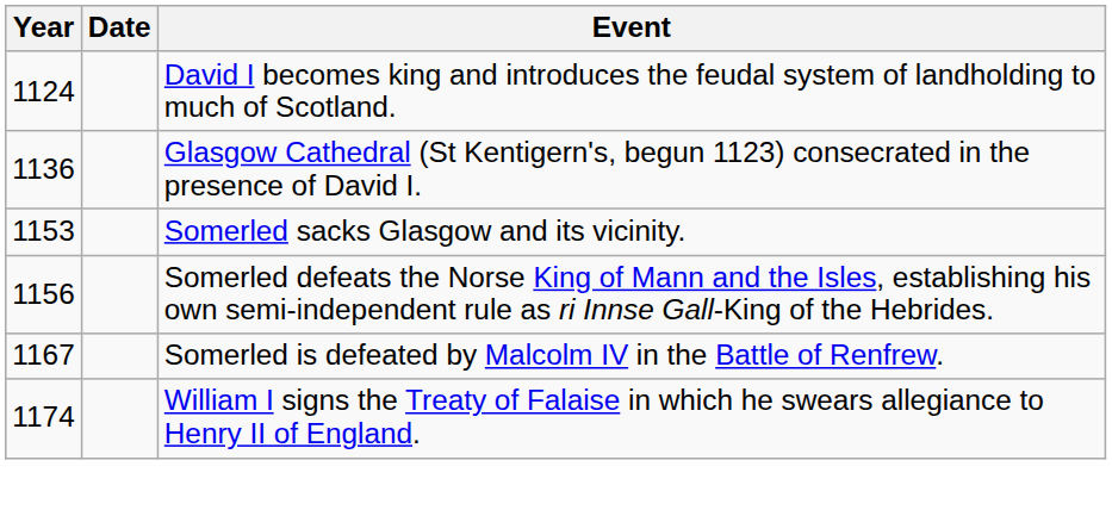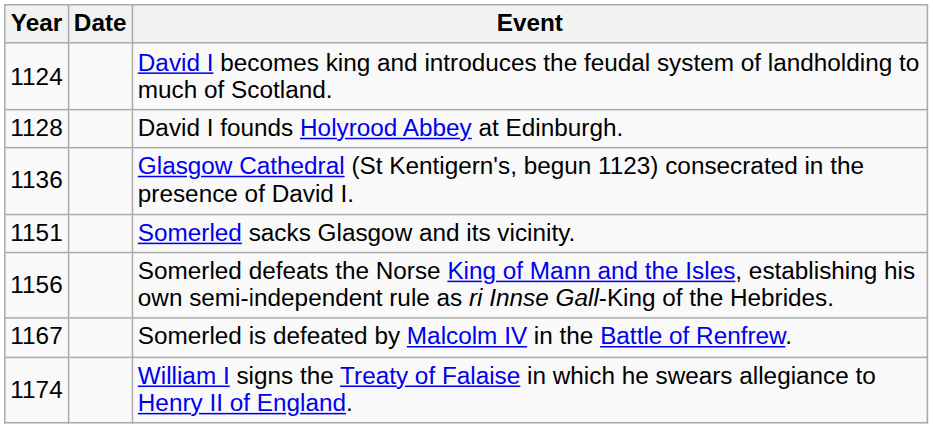 <table class="wikitable">
 <tr>
 <th style="width:6en">Year</th>
 <th style="width:10en">Date</th>
 <th>Event</th>
 </tr>
 <tr>
 <td>1124</td>
 <td></td>
 <td><a href='#'>David I</a> becomes king and introduces the feudal system of landholding to much of Scotland.</td>
 </tr>
 <tr>
+<td>1128</td>
+<td></td>
+<td>David I founds <a href='#'>Holyrood Abbey</a> at Edinburgh.</td>
+</tr>
+<tr>
 <td>1136</td>
 <td></td>
 <td><a href='#'>Glasgow Cathedral</a> (St Kentigern's, begun 1123) consecrated in the presence of David I.</td>
 </tr>
 <tr>
-<td>1153</td>
+<td>1151</td>
 <td></td>
 <td><a href='#'>Somerled</a> sacks Glasgow and its vicinity.</td>
 </tr>
 <tr>
 <td>1156</td>
 <td></td>
 <td>Somerled defeats the Norse <a href='#'>King of Mann and the Isles</a>, establishing his own semi-independent rule as <em>ri Innse Gall</em>-King of the Hebrides.</td>
 </tr>
 <tr>
 <td>1167</td>
 <td></td>
 <td>Somerled is defeated by <a href='#'>Malcolm IV</a> in the <a href='#'>Battle of Renfrew</a>.</td>
 </tr>
 <tr>
 <td>1174</td>
 <td></td>
 <td><a href='#'>William I</a> signs the <a href='#'>Treaty of Falaise</a> in which he swears allegiance to <a href='#'>Henry II of England</a>.</td>
 </tr>
 </table>
